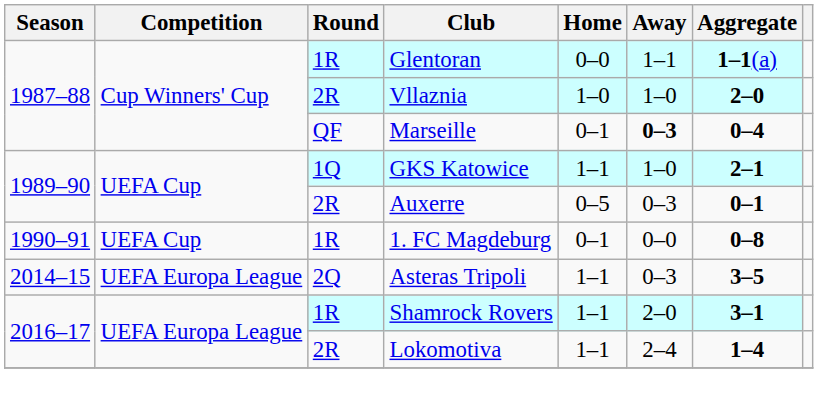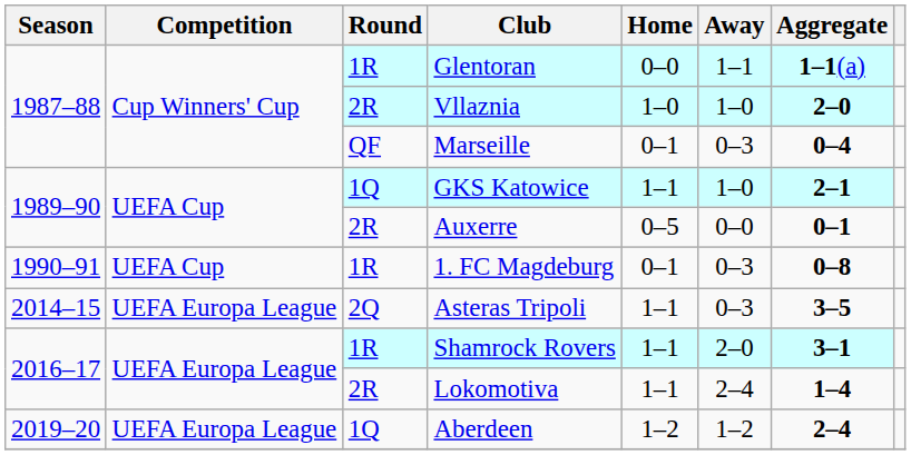 <table class="wikitable" style="text-align: left;">
 <tr>
 <th>Season</th>
 <th>Competition</th>
 <th>Round</th>
 <th>Club</th>
 <th>Home</th>
 <th>Away</th>
 <th>Aggregate</th>
 <th></th>
 </tr>
 <tr>
 <td rowspan="3"><a href='#'>1987–88</a></td>
 <td rowspan="3"><a href='#'>Cup Winners' Cup</a></td>
 <td style="background-color:#CFF"><a href='#'>1R</a></td>
 <td style="background-color:#CFF"> <a href='#'>Glentoran</a></td>
 <td style="background-color:#CFF" align="center">0–0</td>
 <td style="background-color:#CFF" align="center">1–1</td>
 <td style="background-color:#CFF" align="center"><strong>1–1</strong><a href='#'>(a)</a></td>
 <td></td>
 </tr>
 <tr>
 <td style="background-color:#CFF"><a href='#'>2R</a></td>
 <td style="background-color:#CFF"> <a href='#'>Vllaznia</a></td>
 <td style="background-color:#CFF" align="center">1–0</td>
 <td style="background-color:#CFF" align="center">1–0</td>
 <td style="background-color:#CFF" align="center"><strong>2–0</strong></td>
 <td></td>
 </tr>
 <tr>
 <td><a href='#'>QF</a></td>
 <td> <a href='#'>Marseille</a></td>
 <td style="text-align: center;">0–1</td>
-<td style="text-align: center;"><strong>0–3</strong></td>
+<td style="text-align: center;">0–3</td>
 <td style="text-align: center;"><strong>0–4</strong></td>
 <td></td>
 </tr>
 <tr>
 <td rowspan="2"><a href='#'>1989–90</a></td>
 <td rowspan="2"><a href='#'>UEFA Cup</a></td>
 <td style="background-color:#CFF"><a href='#'>1Q</a></td>
 <td style="background-color:#CFF"> <a href='#'>GKS Katowice</a></td>
 <td style="background-color:#CFF" align="center">1–1</td>
 <td style="background-color:#CFF" align="center">1–0</td>
 <td style="background-color:#CFF" align="center"><strong>2–1</strong></td>
 <td></td>
 </tr>
 <tr>
 <td><a href='#'>2R</a></td>
 <td> <a href='#'>Auxerre</a></td>
 <td style="text-align: center;">0–5</td>
-<td style="text-align: center;">0–3</td>
+<td style="text-align: center;">0–0</td>
 <td style="text-align: center;"><strong>0–1</strong></td>
 <td></td>
 </tr>
 <tr>
 <td><a href='#'>1990–91</a></td>
 <td><a href='#'>UEFA Cup</a></td>
 <td><a href='#'>1R</a></td>
 <td> <a href='#'>1. FC Magdeburg</a></td>
 <td style="text-align: center;">0–1</td>
-<td style="text-align: center;">0–0</td>
+<td style="text-align: center;">0–3</td>
 <td style="text-align: center;"><strong>0–8</strong></td>
 <td></td>
 </tr>
 <tr>
 <td><a href='#'>2014–15</a></td>
 <td><a href='#'>UEFA Europa League</a></td>
 <td><a href='#'>2Q</a></td>
 <td> <a href='#'>Asteras Tripoli</a></td>
 <td style="text-align: center;">1–1</td>
 <td style="text-align:center;">0–3</td>
 <td style="text-align: center;"><strong>3–5</strong></td>
 <td></td>
 </tr>
 <tr>
 <td rowspan="2"><a href='#'>2016–17</a></td>
 <td rowspan="2"><a href='#'>UEFA Europa League</a></td>
 <td style="background-color:#CFF"><a href='#'>1R</a></td>
 <td style="background-color:#CFF"> <a href='#'>Shamrock Rovers</a></td>
 <td style="background-color:#CFF" align="center">1–1</td>
 <td style="background-color:#CFF" align="center">2–0</td>
 <td style="background-color:#CFF" align="center"><strong>3–1</strong></td>
 <td></td>
 </tr>
 <tr>
 <td><a href='#'>2R</a></td>
 <td> <a href='#'>Lokomotiva</a></td>
 <td style="text-align:center;">1–1</td>
 <td style="text-align: center;">2–4</td>
 <td style="text-align:center;"><strong>1–4</strong></td>
 <td></td>
 </tr>
 <tr>
+<td><a href='#'>2019–20</a></td>
+<td><a href='#'>UEFA Europa League</a></td>
+<td><a href='#'>1Q</a></td>
+<td> <a href='#'>Aberdeen</a></td>
+<td style="text-align: center;">1–2</td>
+<td style="text-align: center;">1–2</td>
+<td style="text-align: center;"><strong>2–4</strong></td>
+<td></td>
+</tr>
+<tr>
 </tr>
 </table>
